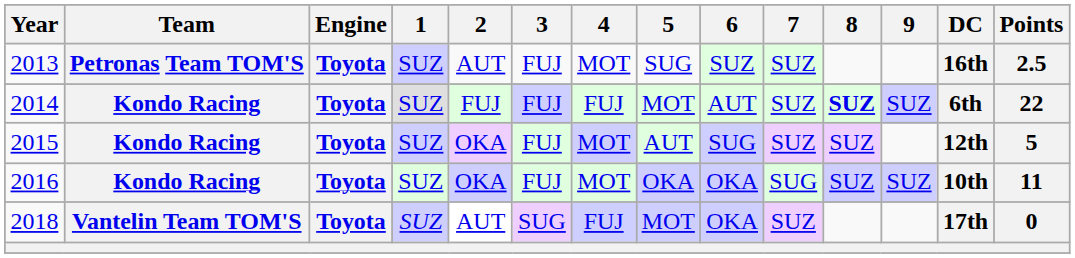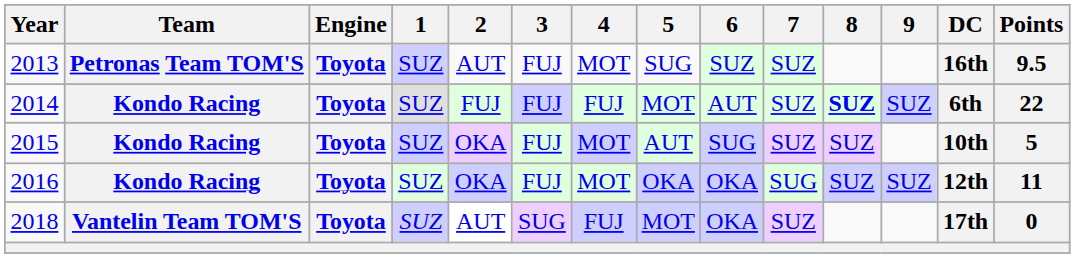 <table class="wikitable" style="text-align:center; font-size:85%">
 <tr>
 <th>Year</th>
 <th>Team</th>
 <th>Engine</th>
 <th>1</th>
 <th>2</th>
 <th>3</th>
 <th>4</th>
 <th>5</th>
 <th>6</th>
 <th>7</th>
 <th>8</th>
 <th>9</th>
 <th>DC</th>
 <th>Points</th>
 </tr>
 <tr>
 <td><a href='#'>2013</a></td>
 <th nowrap><a href='#'>Petronas</a> <a href='#'>Team TOM'S</a></th>
 <th><a href='#'>Toyota</a></th>
 <td style="background:#CFCFFF;"><a href='#'>SUZ</a><br></td>
 <td><a href='#'>AUT</a></td>
 <td><a href='#'>FUJ</a></td>
 <td><a href='#'>MOT</a></td>
 <td><a href='#'>SUG</a></td>
 <td style="background:#DFFFDF;"><a href='#'>SUZ</a><br></td>
 <td style="background:#DFFFDF;"><a href='#'>SUZ</a><br></td>
 <td></td>
 <td></td>
 <th>16th</th>
-<th>2.5</th>
+<th>9.5</th>
 </tr>
 <tr>
 <td><a href='#'>2014</a></td>
 <th nowrap><a href='#'>Kondo Racing</a></th>
 <th><a href='#'>Toyota</a></th>
 <td style="background:#DFDFDF;"><a href='#'>SUZ</a><br></td>
 <td style="background:#DFFFDF;"><a href='#'>FUJ</a><br></td>
 <td style="background:#CFCFFF;"><a href='#'>FUJ</a><br></td>
 <td style="background:#DFFFDF;"><a href='#'>FUJ</a><br></td>
 <td style="background:#DFFFDF;"><a href='#'>MOT</a><br></td>
 <td style="background:#DFFFDF;"><a href='#'>AUT</a><br></td>
 <td style="background:#DFFFDF;"><a href='#'>SUZ</a><br></td>
 <td style="background:#DFFFDF;"><strong><a href='#'>SUZ</a><br></strong></td>
 <td style="background:#CFCFFF;"><a href='#'>SUZ</a><br></td>
 <th>6th</th>
 <th>22</th>
 </tr>
 <tr>
 <td><a href='#'>2015</a></td>
 <th nowrap><a href='#'>Kondo Racing</a></th>
 <th><a href='#'>Toyota</a></th>
 <td style="background:#CFCFFF;"><a href='#'>SUZ</a><br></td>
 <td style="background:#EFCFFF;"><a href='#'>OKA</a><br></td>
 <td style="background:#DFFFDF;"><a href='#'>FUJ</a><br></td>
 <td style="background:#CFCFFF;"><a href='#'>MOT</a><br></td>
 <td style="background:#DFFFDF;"><a href='#'>AUT</a><br></td>
 <td style="background:#CFCFFF;"><a href='#'>SUG</a><br></td>
 <td style="background:#EFCFFF;"><a href='#'>SUZ</a><br></td>
 <td style="background:#EFCFFF;"><a href='#'>SUZ</a><br></td>
 <td></td>
-<th>12th</th>
+<th>10th</th>
 <th>5</th>
 </tr>
 <tr>
 <td><a href='#'>2016</a></td>
 <th nowrap><a href='#'>Kondo Racing</a></th>
 <th><a href='#'>Toyota</a></th>
 <td style="background:#DFFFDF;"><a href='#'>SUZ</a><br></td>
 <td style="background:#CFCFFF;"><a href='#'>OKA</a><br></td>
 <td style="background:#DFFFDF;"><a href='#'>FUJ</a><br></td>
 <td style="background:#DFFFDF;"><a href='#'>MOT</a><br></td>
 <td style="background:#CFCFFF;"><a href='#'>OKA</a><br></td>
 <td style="background:#CFCFFF;"><a href='#'>OKA</a><br></td>
 <td style="background:#DFFFDF;"><a href='#'>SUG</a><br></td>
 <td style="background:#CFCFFF;"><a href='#'>SUZ</a><br></td>
 <td style="background:#CFCFFF;"><a href='#'>SUZ</a><br></td>
-<th>10th</th>
+<th>12th</th>
 <th>11</th>
 </tr>
 <tr>
 <td><a href='#'>2018</a></td>
 <th nowrap><a href='#'>Vantelin Team TOM'S</a></th>
 <th><a href='#'>Toyota</a></th>
 <td style="background:#CFCFFF;"><em><a href='#'>SUZ</a></em><br></td>
 <td style="background:#FFFFFF;"><a href='#'>AUT</a><br></td>
 <td style="background:#EFCFFF;"><a href='#'>SUG</a><br></td>
 <td style="background:#CFCFFF;"><a href='#'>FUJ</a><br></td>
 <td style="background:#CFCFFF;"><a href='#'>MOT</a><br></td>
 <td style="background:#CFCFFF;"><a href='#'>OKA</a><br></td>
 <td style="background:#EFCFFF;"><a href='#'>SUZ</a><br></td>
 <td></td>
 <td></td>
 <th>17th</th>
 <th>0</th>
 </tr>
 <tr>
 <th colspan="14"></th>
 </tr>
 </table>
